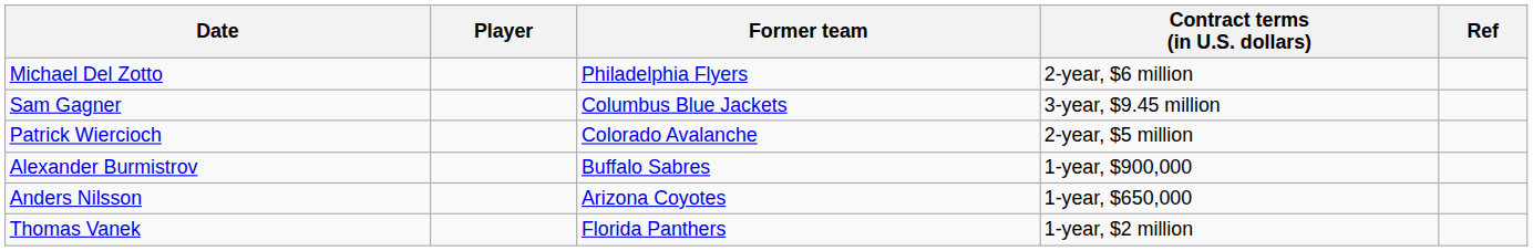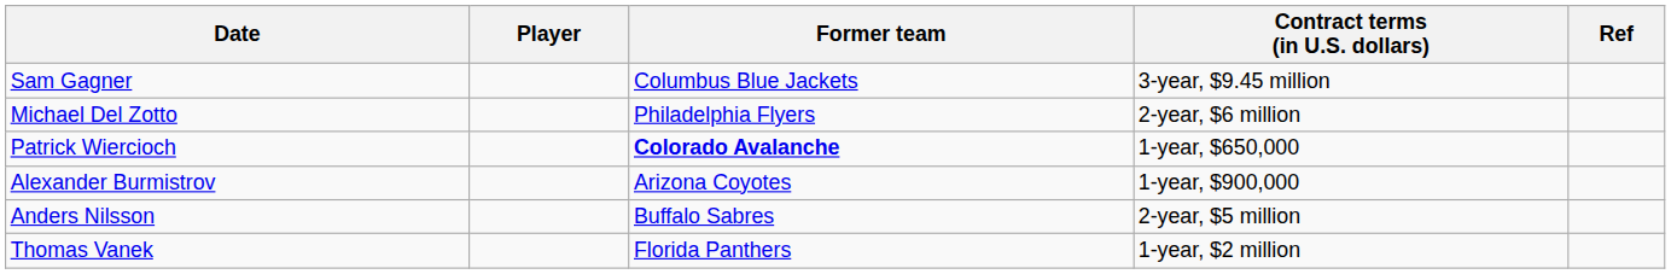 <table class="wikitable" width=98%>
 <tr style="background:#ddd; text-align:center;">
 <th>Date</th>
 <th>Player</th>
 <th>Former team</th>
 <th>Contract terms<br>(in U.S. dollars)</th>
 <th>Ref</th>
 </tr>
 <tr>
+<td><a href='#'>Sam Gagner</a></td>
+<td></td>
+<td><a href='#'>Columbus Blue Jackets</a></td>
+<td>3-year, $9.45 million</td>
+<td></td>
+</tr>
+<tr>
 <td><a href='#'>Michael Del Zotto</a></td>
 <td></td>
 <td><a href='#'>Philadelphia Flyers</a></td>
 <td>2-year, $6 million</td>
 <td></td>
 </tr>
 <tr>
-<td><a href='#'>Sam Gagner</a></td>
-<td></td>
-<td><a href='#'>Columbus Blue Jackets</a></td>
-<td>3-year, $9.45 million</td>
-<td></td>
-</tr>
-<tr>
 <td><a href='#'>Patrick Wiercioch</a></td>
 <td></td>
-<td><a href='#'>Colorado Avalanche</a></td>
-<td>2-year, $5 million</td>
+<td><strong><a href='#'>Colorado Avalanche</a></strong></td>
+<td>1-year, $650,000</td>
 <td></td>
 </tr>
 <tr>
 <td><a href='#'>Alexander Burmistrov</a></td>
 <td></td>
-<td><a href='#'>Buffalo Sabres</a></td>
+<td><a href='#'>Arizona Coyotes</a></td>
 <td>1-year, $900,000</td>
 <td></td>
 </tr>
 <tr>
 <td><a href='#'>Anders Nilsson</a></td>
 <td></td>
-<td><a href='#'>Arizona Coyotes</a></td>
-<td>1-year, $650,000</td>
+<td><a href='#'>Buffalo Sabres</a></td>
+<td>2-year, $5 million</td>
 <td></td>
 </tr>
 <tr>
 <td><a href='#'>Thomas Vanek</a></td>
 <td></td>
 <td><a href='#'>Florida Panthers</a></td>
 <td>1-year, $2 million</td>
 <td></td>
 </tr>
 </table>
